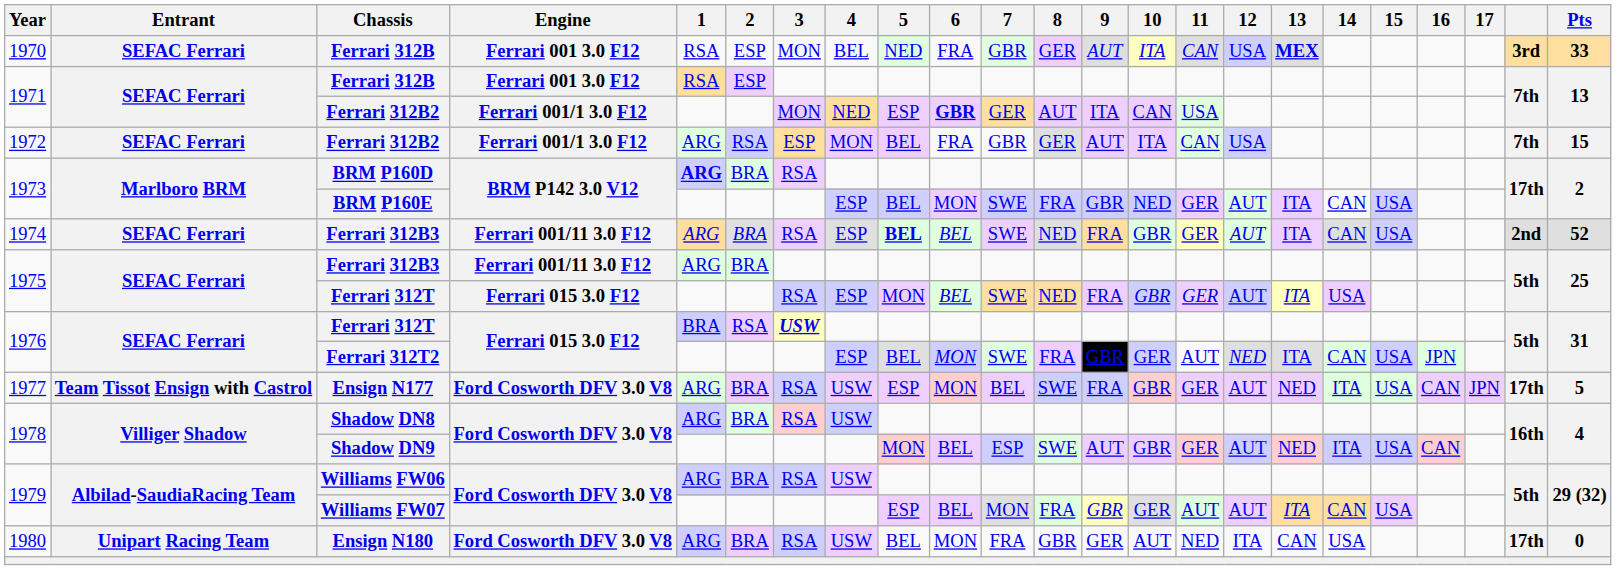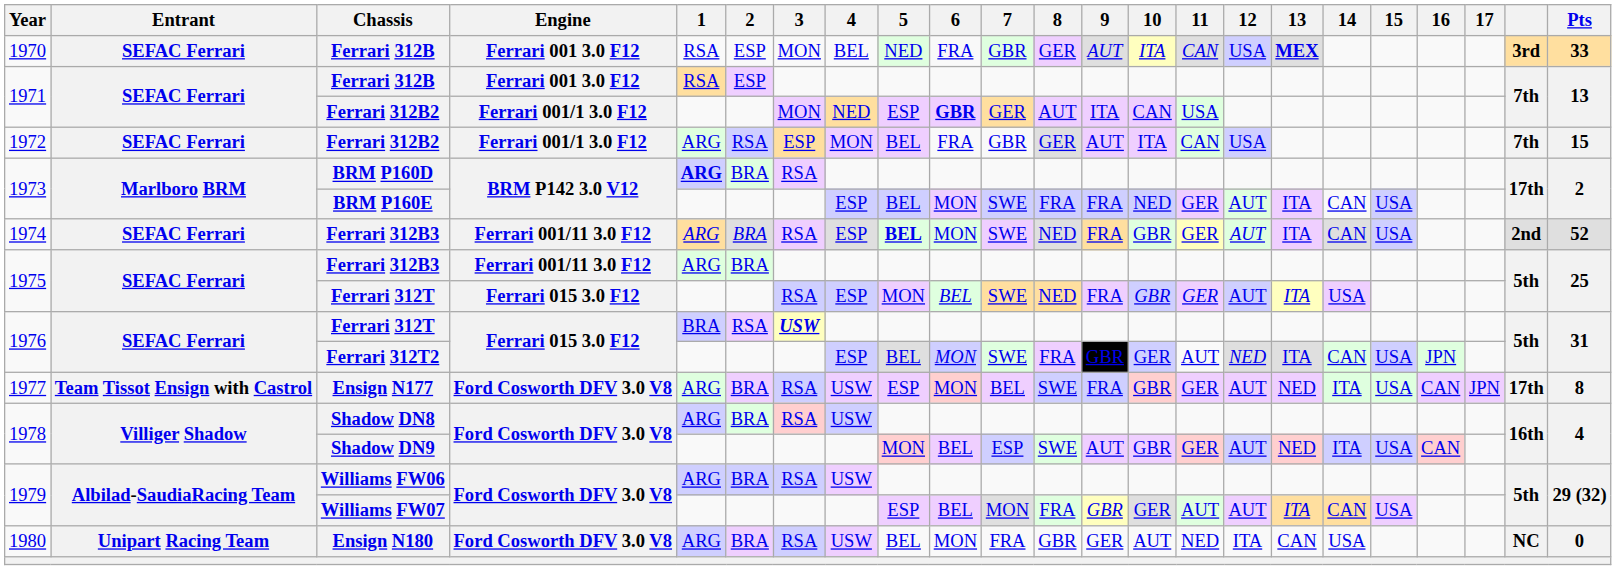 <table class="wikitable" style="text-align:center; font-size:90%">
 <tr>
 <th>Year</th>
 <th>Entrant</th>
 <th>Chassis</th>
 <th>Engine</th>
 <th>1</th>
 <th>2</th>
 <th>3</th>
 <th>4</th>
 <th>5</th>
 <th>6</th>
 <th>7</th>
 <th>8</th>
 <th>9</th>
 <th>10</th>
 <th>11</th>
 <th>12</th>
 <th>13</th>
 <th>14</th>
 <th>15</th>
 <th>16</th>
 <th>17</th>
 <th></th>
 <th><a href='#'>Pts</a></th>
 </tr>
 <tr>
 <td><a href='#'>1970</a></td>
 <th><a href='#'>SEFAC Ferrari</a></th>
 <th><a href='#'>Ferrari</a> <a href='#'>312B</a></th>
 <th><a href='#'>Ferrari</a> 001 3.0 <a href='#'>F12</a></th>
 <td><a href='#'>RSA</a></td>
 <td><a href='#'>ESP</a></td>
 <td><a href='#'>MON</a></td>
 <td><a href='#'>BEL</a></td>
 <td style="background:#DFFFDF;"><a href='#'>NED</a><br></td>
 <td><a href='#'>FRA</a></td>
 <td style="background:#DFFFDF;"><a href='#'>GBR</a><br></td>
 <td style="background:#EFCFFF;"><a href='#'>GER</a><br></td>
 <td style="background:#DFDFDF;"><em><a href='#'>AUT</a></em><br></td>
 <td style="background:#FFFFBF;"><em><a href='#'>ITA</a></em><br></td>
 <td style="background:#DFDFDF;"><em><a href='#'>CAN</a></em><br></td>
 <td style="background:#CFCFFF;"><a href='#'>USA</a><br></td>
 <td style="background:#DFDFDF;"><strong><a href='#'>MEX</a></strong><br></td>
 <td></td>
 <td></td>
 <td></td>
 <td></td>
 <td style="background:#FFDF9F;"><strong>3rd</strong></td>
 <td style="background:#FFDF9F;"><strong>33</strong></td>
 </tr>
 <tr>
 <td rowspan=2><a href='#'>1971</a></td>
 <th rowspan=2><a href='#'>SEFAC Ferrari</a></th>
 <th><a href='#'>Ferrari</a> <a href='#'>312B</a></th>
 <th><a href='#'>Ferrari</a> 001 3.0 <a href='#'>F12</a></th>
 <td style="background:#FFDF9F;"><a href='#'>RSA</a><br></td>
 <td style="background:#EFCFFF;"><a href='#'>ESP</a><br></td>
 <td></td>
 <td></td>
 <td></td>
 <td></td>
 <td></td>
 <td></td>
 <td></td>
 <td></td>
 <td></td>
 <td></td>
 <td></td>
 <td></td>
 <td></td>
 <td></td>
 <td></td>
 <th rowspan=2>7th</th>
 <th rowspan=2>13</th>
 </tr>
 <tr>
 <th><a href='#'>Ferrari</a> <a href='#'>312B2</a></th>
 <th><a href='#'>Ferrari</a> 001/1 3.0 <a href='#'>F12</a></th>
 <td></td>
 <td></td>
 <td style="background:#EFCFFF;"><a href='#'>MON</a><br></td>
 <td style="background:#FFDF9F;"><a href='#'>NED</a><br></td>
 <td style="background:#EFCFFF;"><a href='#'>ESP</a><br></td>
 <td style="background:#EFCFFF;"><strong><a href='#'>GBR</a></strong><br></td>
 <td style="background:#FFDF9F;"><a href='#'>GER</a><br></td>
 <td style="background:#EFCFFF;"><a href='#'>AUT</a><br></td>
 <td style="background:#EFCFFF;"><a href='#'>ITA</a><br></td>
 <td style="background:#EFCFFF;"><a href='#'>CAN</a><br></td>
 <td style="background:#DFFFDF;"><a href='#'>USA</a><br></td>
 <td></td>
 <td></td>
 <td></td>
 <td></td>
 <td></td>
 <td></td>
 </tr>
 <tr>
 <td><a href='#'>1972</a></td>
 <th><a href='#'>SEFAC Ferrari</a></th>
 <th><a href='#'>Ferrari</a> <a href='#'>312B2</a></th>
 <th><a href='#'>Ferrari</a> 001/1 3.0 <a href='#'>F12</a></th>
 <td style="background:#DFFFDF;"><a href='#'>ARG</a><br></td>
 <td style="background:#CFCFFF;"><a href='#'>RSA</a><br></td>
 <td style="background:#FFDF9F;"><a href='#'>ESP</a><br></td>
 <td style="background:#EFCFFF;"><a href='#'>MON</a><br></td>
 <td style="background:#EFCFFF;"><a href='#'>BEL</a><br></td>
 <td><a href='#'>FRA</a></td>
 <td><a href='#'>GBR</a></td>
 <td style="background:#DFDFDF;"><a href='#'>GER</a><br></td>
 <td style="background:#EFCFFF;"><a href='#'>AUT</a><br></td>
 <td style="background:#EFCFFF;"><a href='#'>ITA</a><br></td>
 <td style="background:#DFFFDF;"><a href='#'>CAN</a><br></td>
 <td style="background:#CFCFFF;"><a href='#'>USA</a><br></td>
 <td></td>
 <td></td>
 <td></td>
 <td></td>
 <td></td>
 <th>7th</th>
 <th>15</th>
 </tr>
 <tr>
 <td rowspan=2><a href='#'>1973</a></td>
 <th rowspan=2><a href='#'>Marlboro</a> <a href='#'>BRM</a></th>
 <th><a href='#'>BRM</a> <a href='#'>P160D</a></th>
 <th rowspan=2><a href='#'>BRM</a> P142 3.0 <a href='#'>V12</a></th>
 <td style="background:#CFCFFF;"><strong><a href='#'>ARG</a></strong><br></td>
 <td style="background:#DFFFDF;"><a href='#'>BRA</a><br></td>
 <td style="background:#EFCFFF;"><a href='#'>RSA</a><br></td>
 <td></td>
 <td></td>
 <td></td>
 <td></td>
 <td></td>
 <td></td>
 <td></td>
 <td></td>
 <td></td>
 <td></td>
 <td></td>
 <td></td>
 <td></td>
 <td></td>
 <th rowspan=2>17th</th>
 <th rowspan=2>2</th>
 </tr>
 <tr>
 <th><a href='#'>BRM</a> <a href='#'>P160E</a></th>
 <td></td>
 <td></td>
 <td></td>
 <td style="background:#CFCFFF;"><a href='#'>ESP</a><br></td>
 <td style="background:#CFCFFF;"><a href='#'>BEL</a><br></td>
 <td style="background:#EFCFFF;"><a href='#'>MON</a><br></td>
 <td style="background:#CFCFFF;"><a href='#'>SWE</a><br></td>
 <td style="background:#CFCFFF;"><a href='#'>FRA</a><br></td>
-<td style="background:#CFCFFF;"><a href='#'>GBR</a><br></td>
+<td style="background:#CFCFFF;"><a href='#'>FRA</a><br></td>
 <td style="background:#CFCFFF;"><a href='#'>NED</a><br></td>
 <td style="background:#EFCFFF;"><a href='#'>GER</a><br></td>
 <td style="background:#DFFFDF;"><a href='#'>AUT</a><br></td>
 <td style="background:#EFCFFF;"><a href='#'>ITA</a><br></td>
 <td><a href='#'>CAN</a></td>
 <td style="background:#CFCFFF;"><a href='#'>USA</a><br></td>
 <td></td>
 <td></td>
 </tr>
 <tr>
 <td><a href='#'>1974</a></td>
 <th><a href='#'>SEFAC Ferrari</a></th>
 <th><a href='#'>Ferrari</a> <a href='#'>312B3</a></th>
 <th><a href='#'>Ferrari</a> 001/11 3.0 <a href='#'>F12</a></th>
 <td style="background:#FFDF9F;"><em><a href='#'>ARG</a></em><br></td>
 <td style="background:#DFDFDF;"><em><a href='#'>BRA</a></em><br></td>
 <td style="background:#EFCFFF;"><a href='#'>RSA</a><br></td>
 <td style="background:#DFDFDF;"><a href='#'>ESP</a><br></td>
 <td style="background:#DFFFDF;"><strong><a href='#'>BEL</a></strong><br></td>
-<td style="background:#DFFFDF;"><em><a href='#'>BEL</a></em><br></td>
+<td style="background:#DFFFDF;"><a href='#'>MON</a><br></td>
 <td style="background:#EFCFFF;"><a href='#'>SWE</a><br></td>
 <td style="background:#DFDFDF;"><a href='#'>NED</a><br></td>
 <td style="background:#FFDF9F;"><a href='#'>FRA</a><br></td>
 <td style="background:#DFFFDF;"><a href='#'>GBR</a><br></td>
 <td style="background:#FFFFBF;"><a href='#'>GER</a><br></td>
 <td style="background:#DFFFDF;"><em><a href='#'>AUT</a></em><br></td>
 <td style="background:#EFCFFF;"><a href='#'>ITA</a><br></td>
 <td style="background:#DFDFDF;"><a href='#'>CAN</a><br></td>
 <td style="background:#CFCFFF;"><a href='#'>USA</a><br></td>
 <td></td>
 <td></td>
 <td style="background:#DFDFDF;"><strong>2nd</strong></td>
 <td style="background:#DFDFDF;"><strong>52</strong></td>
 </tr>
 <tr>
 <td rowspan=2><a href='#'>1975</a></td>
 <th rowspan=2><a href='#'>SEFAC Ferrari</a></th>
 <th><a href='#'>Ferrari</a> <a href='#'>312B3</a></th>
 <th><a href='#'>Ferrari</a> 001/11 3.0 <a href='#'>F12</a></th>
 <td style="background:#DFFFDF;"><a href='#'>ARG</a><br></td>
 <td style="background:#DFFFDF;"><a href='#'>BRA</a><br></td>
 <td></td>
 <td></td>
 <td></td>
 <td></td>
 <td></td>
 <td></td>
 <td></td>
 <td></td>
 <td></td>
 <td></td>
 <td></td>
 <td></td>
 <td></td>
 <td></td>
 <td></td>
 <th rowspan=2>5th</th>
 <th rowspan=2>25</th>
 </tr>
 <tr>
 <th><a href='#'>Ferrari</a> <a href='#'>312T</a></th>
 <th><a href='#'>Ferrari</a> 015 3.0 <a href='#'>F12</a></th>
 <td></td>
 <td></td>
 <td style="background:#CFCFFF;"><a href='#'>RSA</a><br></td>
 <td style="background:#CFCFFF;"><a href='#'>ESP</a><br></td>
 <td style="background:#EFCFFF;"><a href='#'>MON</a><br></td>
 <td style="background:#DFFFDF;"><em><a href='#'>BEL</a></em><br></td>
 <td style="background:#FFDF9F;"><a href='#'>SWE</a><br></td>
 <td style="background:#FFDF9F;"><a href='#'>NED</a><br></td>
 <td style="background:#EFCFFF;"><a href='#'>FRA</a><br></td>
 <td style="background:#CFCFFF;"><em><a href='#'>GBR</a></em><br></td>
 <td style="background:#EFCFFF;"><em><a href='#'>GER</a></em><br></td>
 <td style="background:#CFCFFF;"><a href='#'>AUT</a><br></td>
 <td style="background:#FFFFBF;"><em><a href='#'>ITA</a></em><br></td>
 <td style="background:#EFCFFF;"><a href='#'>USA</a><br></td>
 <td></td>
 <td></td>
 <td></td>
 </tr>
 <tr>
 <td rowspan=2><a href='#'>1976</a></td>
 <th rowspan=2><a href='#'>SEFAC Ferrari</a></th>
 <th><a href='#'>Ferrari</a> <a href='#'>312T</a></th>
 <th rowspan=2><a href='#'>Ferrari</a> 015 3.0 <a href='#'>F12</a></th>
 <td style="background:#CFCFFF;"><a href='#'>BRA</a><br></td>
 <td style="background:#EFCFFF;"><a href='#'>RSA</a><br></td>
 <td style="background:#FFFFBF;"><strong><em><a href='#'>USW</a></em></strong><br></td>
 <td></td>
 <td></td>
 <td></td>
 <td></td>
 <td></td>
 <td></td>
 <td></td>
 <td></td>
 <td></td>
 <td></td>
 <td></td>
 <td></td>
 <td></td>
 <td></td>
 <th rowspan=2>5th</th>
 <th rowspan=2>31</th>
 </tr>
 <tr>
 <th><a href='#'>Ferrari</a> <a href='#'>312T2</a></th>
 <td></td>
 <td></td>
 <td></td>
 <td style="background:#CFCFFF;"><a href='#'>ESP</a><br></td>
 <td style="background:#DFDFDF;"><a href='#'>BEL</a><br></td>
 <td style="background:#CFCFFF;"><em><a href='#'>MON</a></em><br></td>
 <td style="background:#DFFFDF;"><a href='#'>SWE</a><br></td>
 <td style="background:#EFCFFF;"><a href='#'>FRA</a><br></td>
 <td style="background:#000000; color:#ffffff"><a href='#'><span>GBR</span></a><br></td>
 <td style="background:#CFCFFF;"><a href='#'>GER</a><br></td>
 <td><a href='#'>AUT</a></td>
 <td style="background:#DFDFDF;"><em><a href='#'>NED</a></em><br></td>
 <td style="background:#DFDFDF;"><a href='#'>ITA</a><br></td>
 <td style="background:#DFFFDF;"><a href='#'>CAN</a><br></td>
 <td style="background:#CFCFFF;"><a href='#'>USA</a><br></td>
 <td style="background:#DFFFDF;"><a href='#'>JPN</a><br></td>
 <td></td>
 </tr>
 <tr>
 <td><a href='#'>1977</a></td>
 <th><a href='#'>Team</a> <a href='#'>Tissot</a> <a href='#'>Ensign</a> with <a href='#'>Castrol</a></th>
 <th><a href='#'>Ensign</a> <a href='#'>N177</a></th>
 <th><a href='#'>Ford Cosworth DFV</a> 3.0 <a href='#'>V8</a></th>
 <td style="background:#DFFFDF;"><a href='#'>ARG</a><br></td>
 <td style="background:#EFCFFF;"><a href='#'>BRA</a><br></td>
 <td style="background:#CFCFFF;"><a href='#'>RSA</a><br></td>
 <td style="background:#EFCFFF;"><a href='#'>USW</a><br></td>
 <td style="background:#EFCFFF;"><a href='#'>ESP</a><br></td>
 <td style="background:#FFCFCF;"><a href='#'>MON</a><br></td>
 <td style="background:#EFCFFF;"><a href='#'>BEL</a><br></td>
 <td style="background:#CFCFFF;"><a href='#'>SWE</a><br></td>
 <td style="background:#CFCFFF;"><a href='#'>FRA</a><br></td>
 <td style="background:#FFCFCF;"><a href='#'>GBR</a><br></td>
 <td style="background:#EFCFFF;"><a href='#'>GER</a><br></td>
 <td style="background:#EFCFFF;"><a href='#'>AUT</a><br></td>
 <td style="background:#EFCFFF;"><a href='#'>NED</a><br></td>
 <td style="background:#DFFFDF;"><a href='#'>ITA</a><br></td>
 <td style="background:#DFFFDF;"><a href='#'>USA</a><br></td>
 <td style="background:#EFCFFF;"><a href='#'>CAN</a><br></td>
 <td style="background:#EFCFFF;"><a href='#'>JPN</a><br></td>
 <th>17th</th>
-<th>5</th>
+<th>8</th>
 </tr>
 <tr>
 <td rowspan=2><a href='#'>1978</a></td>
 <th rowspan=2><a href='#'>Villiger</a> <a href='#'>Shadow</a></th>
 <th><a href='#'>Shadow</a> <a href='#'>DN8</a></th>
 <th rowspan=2><a href='#'>Ford Cosworth DFV</a> 3.0 <a href='#'>V8</a></th>
 <td style="background:#CFCFFF;"><a href='#'>ARG</a><br></td>
 <td style="background:#DFFFDF;"><a href='#'>BRA</a><br></td>
 <td style="background:#FFCFCF;"><a href='#'>RSA</a><br></td>
 <td style="background:#CFCFFF;"><a href='#'>USW</a><br></td>
 <td></td>
 <td></td>
 <td></td>
 <td></td>
 <td></td>
 <td></td>
 <td></td>
 <td></td>
 <td></td>
 <td></td>
 <td></td>
 <td></td>
 <td></td>
 <th rowspan=2>16th</th>
 <th rowspan=2>4</th>
 </tr>
 <tr>
 <th><a href='#'>Shadow</a> <a href='#'>DN9</a></th>
 <td></td>
 <td></td>
 <td></td>
 <td></td>
 <td style="background:#FFCFCF;"><a href='#'>MON</a><br></td>
 <td style="background:#EFCFFF;"><a href='#'>BEL</a><br></td>
 <td style="background:#CFCFFF;"><a href='#'>ESP</a><br></td>
 <td style="background:#DFFFDF;"><a href='#'>SWE</a><br></td>
 <td style="background:#EFCFFF;"><a href='#'>AUT</a><br></td>
 <td style="background:#EFCFFF;"><a href='#'>GBR</a><br></td>
 <td style="background:#FFCFCF;"><a href='#'>GER</a><br></td>
 <td style="background:#CFCFFF;"><a href='#'>AUT</a><br></td>
 <td style="background:#FFCFCF;"><a href='#'>NED</a><br></td>
 <td style="background:#CFCFFF;"><a href='#'>ITA</a><br></td>
 <td style="background:#CFCFFF;"><a href='#'>USA</a><br></td>
 <td style="background:#FFCFCF;"><a href='#'>CAN</a><br></td>
 <td></td>
 </tr>
 <tr>
 <td rowspan=2><a href='#'>1979</a></td>
 <th rowspan=2><a href='#'>Albilad</a>-<a href='#'>Saudia</a><a href='#'>Racing Team</a></th>
 <th><a href='#'>Williams</a> <a href='#'>FW06</a></th>
 <th rowspan=2><a href='#'>Ford Cosworth DFV</a> 3.0 <a href='#'>V8</a></th>
 <td style="background:#CFCFFF;"><a href='#'>ARG</a><br></td>
 <td style="background:#CFCFFF;"><a href='#'>BRA</a><br></td>
 <td style="background:#CFCFFF;"><a href='#'>RSA</a><br></td>
 <td style="background:#EFCFFF;"><a href='#'>USW</a><br></td>
 <td></td>
 <td></td>
 <td></td>
 <td></td>
 <td></td>
 <td></td>
 <td></td>
 <td></td>
 <td></td>
 <td></td>
 <td></td>
 <td></td>
 <td></td>
 <th rowspan=2>5th</th>
 <th rowspan=2>29 (32)</th>
 </tr>
 <tr>
 <th><a href='#'>Williams</a> <a href='#'>FW07</a></th>
 <td></td>
 <td></td>
 <td></td>
 <td></td>
 <td style="background:#EFCFFF;"><a href='#'>ESP</a><br></td>
 <td style="background:#EFCFFF;"><a href='#'>BEL</a><br></td>
 <td style="background:#DFDFDF;"><a href='#'>MON</a><br></td>
 <td style="background:#DFFFDF;"><a href='#'>FRA</a><br></td>
 <td style="background:#FFFFBF;"><em><a href='#'>GBR</a></em><br></td>
 <td style="background:#DFDFDF;"><a href='#'>GER</a><br></td>
 <td style="background:#DFFFDF;"><a href='#'>AUT</a><br></td>
 <td style="background:#EFCFFF;"><a href='#'>AUT</a><br></td>
 <td style="background:#FFDF9F;"><em><a href='#'>ITA</a></em><br></td>
 <td style="background:#FFDF9F;"><a href='#'>CAN</a><br></td>
 <td style="background:#EFCFFF;"><a href='#'>USA</a><br></td>
 <td></td>
 <td></td>
 </tr>
 <tr>
 <td><a href='#'>1980</a></td>
 <th><a href='#'>Unipart</a> <a href='#'>Racing Team</a></th>
 <th><a href='#'>Ensign</a> <a href='#'>N180</a></th>
 <th><a href='#'>Ford Cosworth DFV</a> 3.0 <a href='#'>V8</a></th>
 <td style="background:#CFCFFF;"><a href='#'>ARG</a><br></td>
 <td style="background:#EFCFFF;"><a href='#'>BRA</a><br></td>
 <td style="background:#CFCFFF;"><a href='#'>RSA</a><br></td>
 <td style="background:#EFCFFF;"><a href='#'>USW</a><br></td>
 <td><a href='#'>BEL</a></td>
 <td><a href='#'>MON</a></td>
 <td><a href='#'>FRA</a></td>
 <td><a href='#'>GBR</a></td>
 <td><a href='#'>GER</a></td>
 <td><a href='#'>AUT</a></td>
 <td><a href='#'>NED</a></td>
 <td><a href='#'>ITA</a></td>
 <td><a href='#'>CAN</a></td>
 <td><a href='#'>USA</a></td>
 <td></td>
 <td></td>
 <td></td>
-<th>17th</th>
+<th>NC</th>
 <th>0</th>
 </tr>
 <tr>
 <th colspan="23"></th>
 </tr>
 </table>
